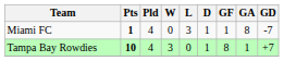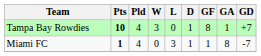 <table class="wikitable" style="text-align: center;">
 <tr>
 <th style="width:165px;">Team</th>
 <th width="20">Pts</th>
 <th width="20">Pld</th>
 <th width="20">W</th>
 <th width="20">L</th>
 <th width="20">D</th>
 <th width="20">GF</th>
 <th width="20">GA</th>
 <th width="20">GD</th>
-</tr>
-<tr>
-<td style="text-align:left;">Miami FC</td>
-<td><strong>1</strong></td>
-<td>4</td>
-<td>0</td>
-<td>3</td>
-<td>1</td>
-<td>1</td>
-<td>8</td>
-<td>-7</td>
 </tr>
 <tr style="background:#bfb;">
 <td style="text-align:left;">Tampa Bay Rowdies</td>
 <td><strong>10</strong></td>
 <td>4</td>
 <td>3</td>
 <td>0</td>
 <td>1</td>
 <td>8</td>
 <td>1</td>
 <td>+7</td>
 </tr>
 <tr>
+<td style="text-align:left;">Miami FC</td>
+<td><strong>1</strong></td>
+<td>4</td>
+<td>0</td>
+<td>3</td>
+<td>1</td>
+<td>1</td>
+<td>8</td>
+<td>-7</td>
+</tr>
+<tr>
 </tr>
 </table>
